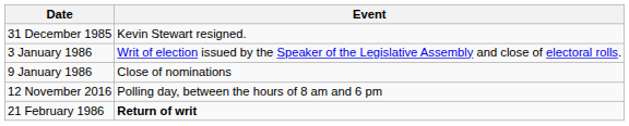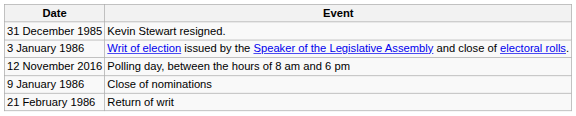 <table class="wikitable">
 <tr>
 <th>Date</th>
 <th>Event</th>
 </tr>
 <tr>
 <td>31 December 1985</td>
 <td>Kevin Stewart resigned.</td>
 </tr>
 <tr>
 <td>3 January 1986</td>
 <td><a href='#'>Writ of election</a> issued by the <a href='#'>Speaker of the Legislative Assembly</a> and close of <a href='#'>electoral rolls</a>.</td>
 </tr>
 <tr>
+<td>12 November 2016</td>
+<td>Polling day, between the hours of 8 am and 6 pm</td>
+</tr>
+<tr>
 <td>9 January 1986</td>
 <td>Close of nominations</td>
 </tr>
 <tr>
-<td>12 November 2016</td>
-<td>Polling day, between the hours of 8 am and 6 pm</td>
-</tr>
-<tr>
 <td>21 February 1986</td>
-<td><strong>Return of writ</strong></td>
+<td>Return of writ</td>
 </tr>
 </table>
